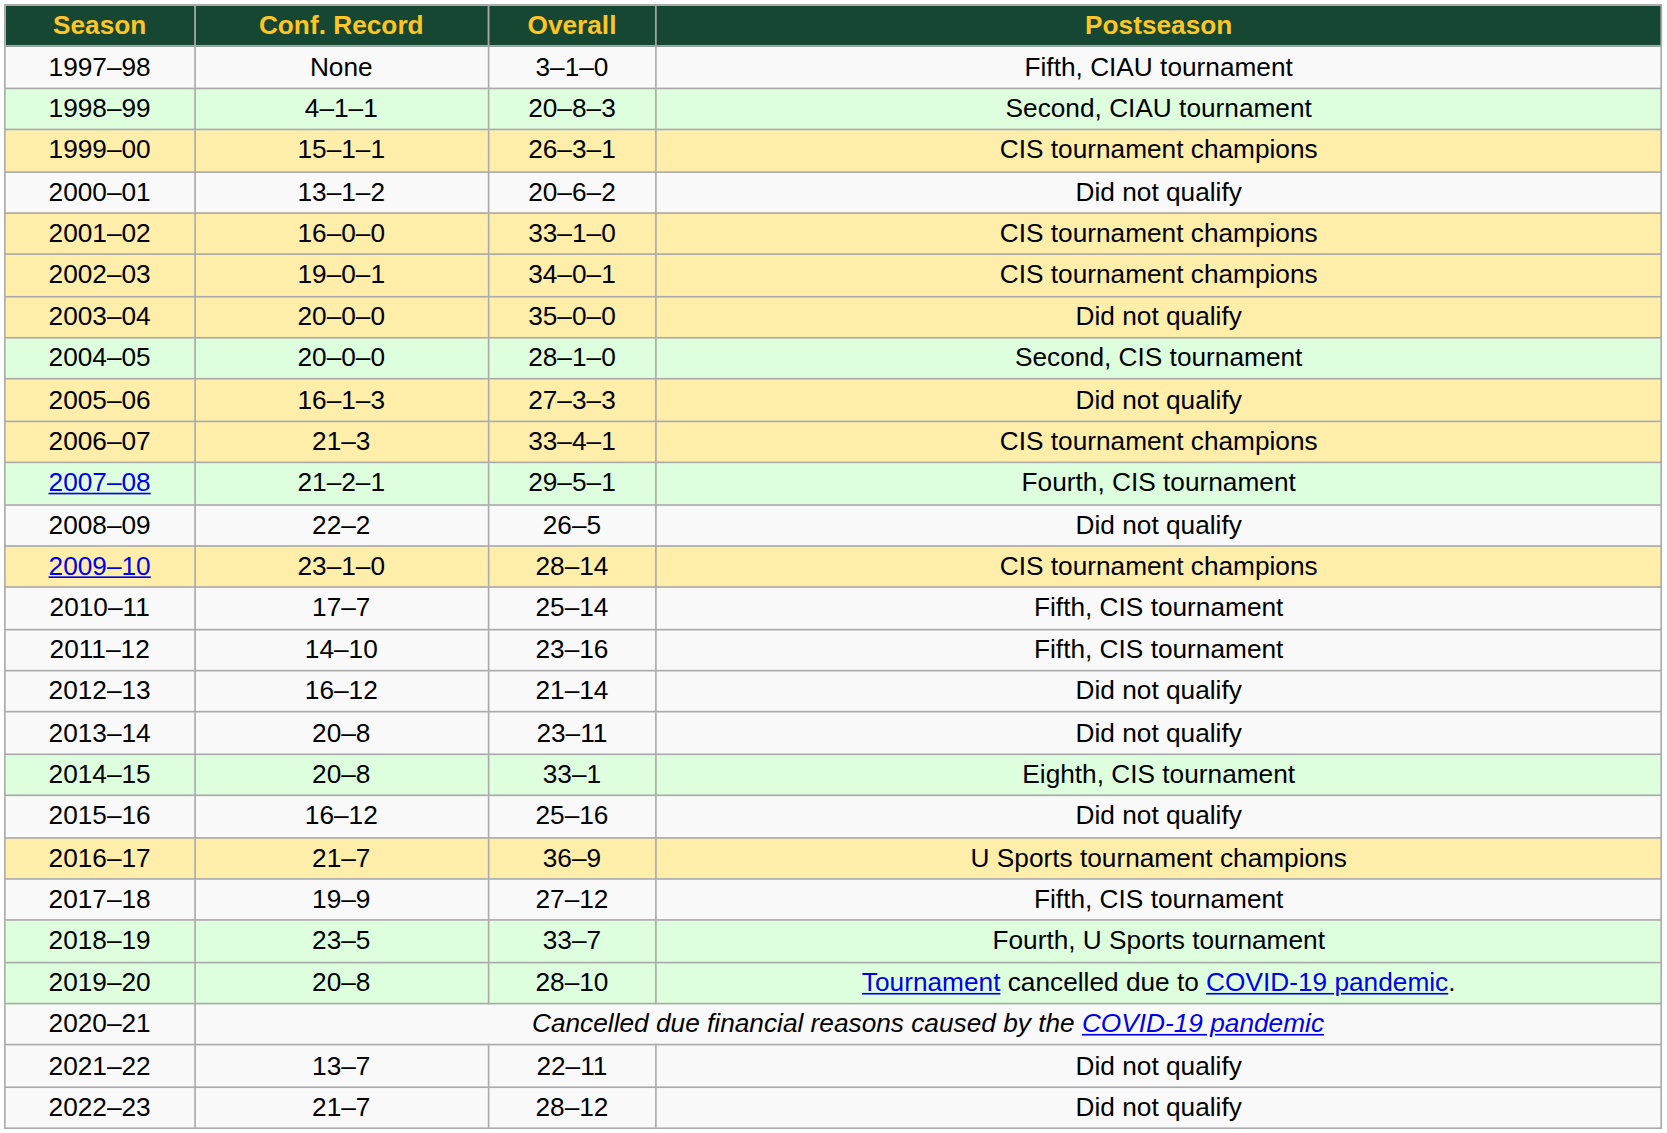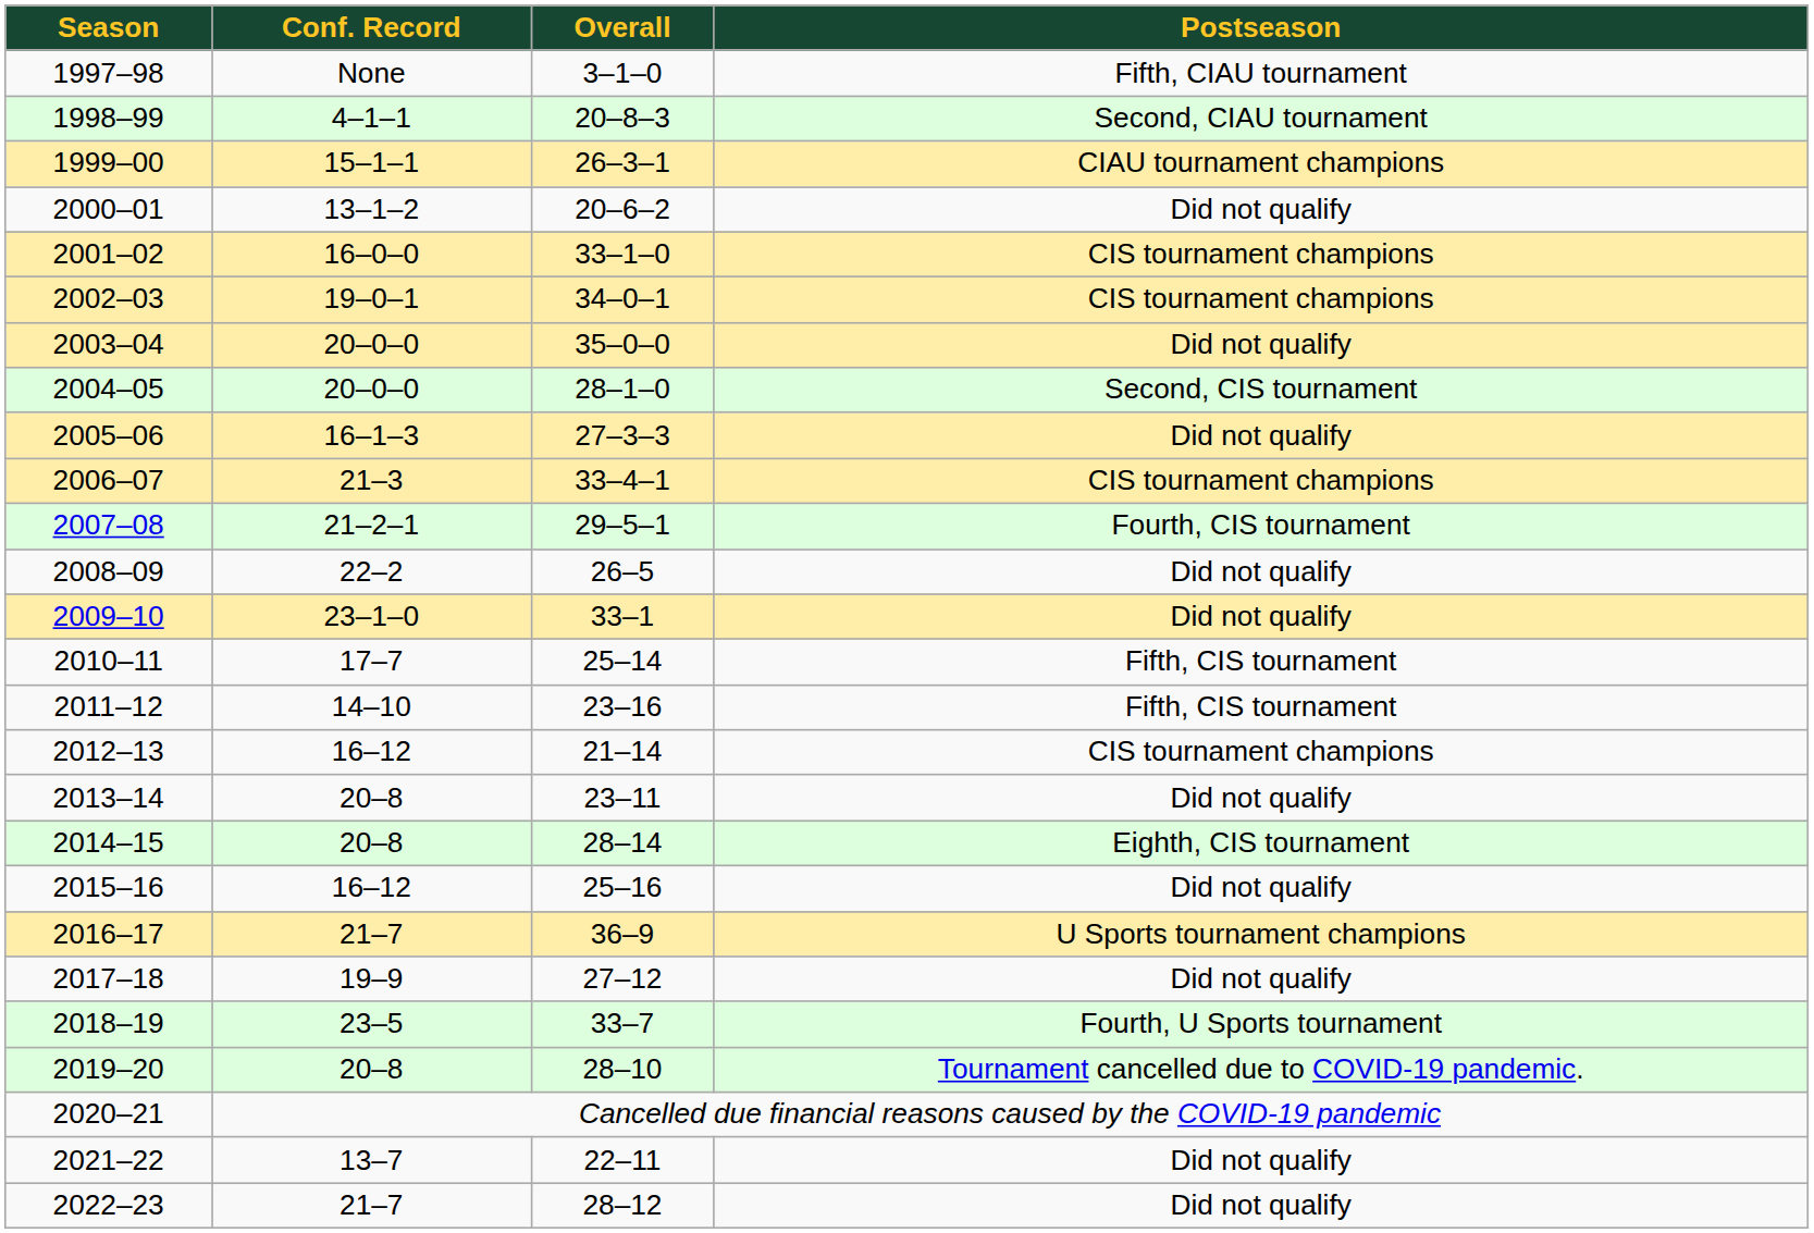 <table class="wikitable" width="80%">
 <tr align="center"  style="background:#154733;color:#FEC524;">
 <td><strong>Season</strong></td>
 <td><strong>Conf. Record</strong></td>
 <td><strong>Overall</strong></td>
 <td><strong>Postseason</strong></td>
 </tr>
 <tr align="center" bgcolor="">
 <td>1997–98</td>
 <td>None</td>
 <td>3–1–0</td>
 <td>Fifth, CIAU tournament</td>
 </tr>
 <tr align="center" bgcolor="ddffdd">
 <td>1998–99</td>
 <td>4–1–1</td>
 <td>20–8–3</td>
 <td>Second, CIAU tournament</td>
 </tr>
 <tr align="center" bgcolor="ffeeaa">
 <td>1999–00</td>
 <td>15–1–1</td>
 <td>26–3–1</td>
-<td>CIS tournament champions</td>
+<td>CIAU tournament champions</td>
 </tr>
 <tr align="center">
 <td>2000–01</td>
 <td>13–1–2</td>
 <td>20–6–2</td>
 <td>Did not qualify</td>
 </tr>
 <tr align="center" bgcolor="ffeeaa">
 <td>2001–02</td>
 <td>16–0–0</td>
 <td>33–1–0</td>
 <td>CIS tournament champions</td>
 </tr>
 <tr align="center" bgcolor="ffeeaa">
 <td>2002–03</td>
 <td>19–0–1</td>
 <td>34–0–1</td>
 <td>CIS tournament champions</td>
 </tr>
 <tr align="center" bgcolor="ffeeaa">
 <td>2003–04</td>
 <td>20–0–0</td>
 <td>35–0–0</td>
 <td>Did not qualify</td>
 </tr>
 <tr align="center" bgcolor="ddffdd">
 <td>2004–05</td>
 <td>20–0–0</td>
 <td>28–1–0</td>
 <td>Second, CIS tournament</td>
 </tr>
 <tr align="center" bgcolor="ffeeaa">
 <td>2005–06</td>
 <td>16–1–3</td>
 <td>27–3–3</td>
 <td>Did not qualify</td>
 </tr>
 <tr align="center" bgcolor="ffeeaa">
 <td>2006–07</td>
 <td>21–3</td>
 <td>33–4–1</td>
 <td>CIS tournament champions</td>
 </tr>
 <tr align="center" bgcolor="ddffdd">
 <td><a href='#'>2007–08</a></td>
 <td>21–2–1</td>
 <td>29–5–1</td>
 <td>Fourth, CIS tournament</td>
 </tr>
 <tr align="center">
 <td>2008–09</td>
 <td>22–2</td>
 <td>26–5</td>
 <td>Did not qualify</td>
 </tr>
 <tr align="center" bgcolor="ffeeaa">
 <td><a href='#'>2009–10</a></td>
 <td>23–1–0</td>
-<td>28–14</td>
-<td>CIS tournament champions</td>
+<td>33–1</td>
+<td>Did not qualify</td>
 </tr>
 <tr align="center">
 <td>2010–11</td>
 <td>17–7</td>
 <td>25–14</td>
 <td>Fifth, CIS tournament</td>
 </tr>
 <tr align="center">
 <td>2011–12</td>
 <td>14–10</td>
 <td>23–16</td>
 <td>Fifth, CIS tournament</td>
 </tr>
 <tr align="center">
 <td>2012–13</td>
 <td>16–12</td>
 <td>21–14</td>
-<td>Did not qualify</td>
+<td>CIS tournament champions</td>
 </tr>
 <tr align="center">
 <td>2013–14</td>
 <td>20–8</td>
 <td>23–11</td>
 <td>Did not qualify</td>
 </tr>
 <tr align="center" bgcolor="ddffdd">
 <td>2014–15</td>
 <td>20–8</td>
-<td>33–1</td>
+<td>28–14</td>
 <td>Eighth, CIS tournament</td>
 </tr>
 <tr align="center">
 <td>2015–16</td>
 <td>16–12</td>
 <td>25–16</td>
 <td>Did not qualify</td>
 </tr>
 <tr align="center" bgcolor="ffeeaa">
 <td>2016–17</td>
 <td>21–7</td>
 <td>36–9</td>
 <td>U Sports tournament champions</td>
 </tr>
 <tr align="center">
 <td>2017–18</td>
 <td>19–9</td>
 <td>27–12</td>
-<td>Fifth, CIS tournament</td>
+<td>Did not qualify</td>
 </tr>
 <tr align="center" bgcolor="ddffdd">
 <td>2018–19</td>
 <td>23–5</td>
 <td>33–7</td>
 <td>Fourth, U Sports tournament</td>
 </tr>
 <tr align="center" bgcolor="ddffdd">
 <td>2019–20</td>
 <td>20–8</td>
 <td>28–10</td>
 <td><a href='#'>Tournament</a> cancelled due to <a href='#'>COVID-19 pandemic</a>.</td>
 </tr>
 <tr align="center">
 <td>2020–21</td>
 <td colspan="4" align="center"><em>Cancelled due financial reasons caused by the <a href='#'>COVID-19 pandemic</a></em></td>
 </tr>
 <tr align="center">
 <td>2021–22</td>
 <td>13–7</td>
 <td>22–11</td>
 <td>Did not qualify</td>
 </tr>
 <tr align="center">
 <td>2022–23</td>
 <td>21–7</td>
 <td>28–12</td>
 <td>Did not qualify</td>
 </tr>
 </table>
